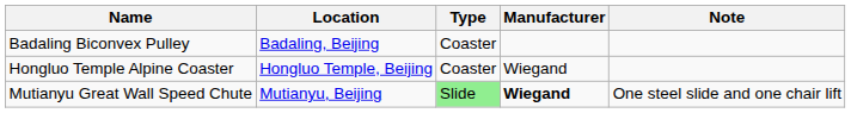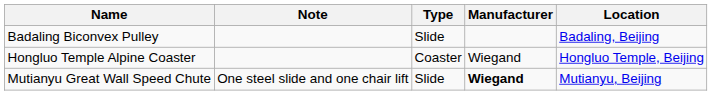 <table class="wikitable sortable">
 <tr>
 <th>Name</th>
-<th>Location</th>
+<th>Note</th>
 <th>Type</th>
 <th>Manufacturer</th>
-<th>Note</th>
+<th>Location</th>
 </tr>
 <tr>
 <td>Badaling Biconvex Pulley</td>
+<td></td>
+<td>Slide</td>
+<td></td>
 <td><a href='#'>Badaling, Beijing</a></td>
-<td>Coaster</td>
-<td></td>
-<td></td>
 </tr>
 <tr>
 <td>Hongluo Temple Alpine Coaster</td>
-<td><a href='#'>Hongluo Temple, Beijing</a></td>
+<td></td>
 <td>Coaster</td>
 <td>Wiegand</td>
-<td></td>
+<td><a href='#'>Hongluo Temple, Beijing</a></td>
 </tr>
 <tr>
 <td>Mutianyu Great Wall Speed Chute</td>
+<td>One steel slide and one chair lift</td>
+<td>Slide</td>
+<td><strong>Wiegand</strong></td>
 <td><a href='#'>Mutianyu, Beijing</a></td>
-<td style="background: lightgreen;">Slide</td>
-<td><strong>Wiegand</strong></td>
-<td>One steel slide and one chair lift</td>
 </tr>
 </table>
